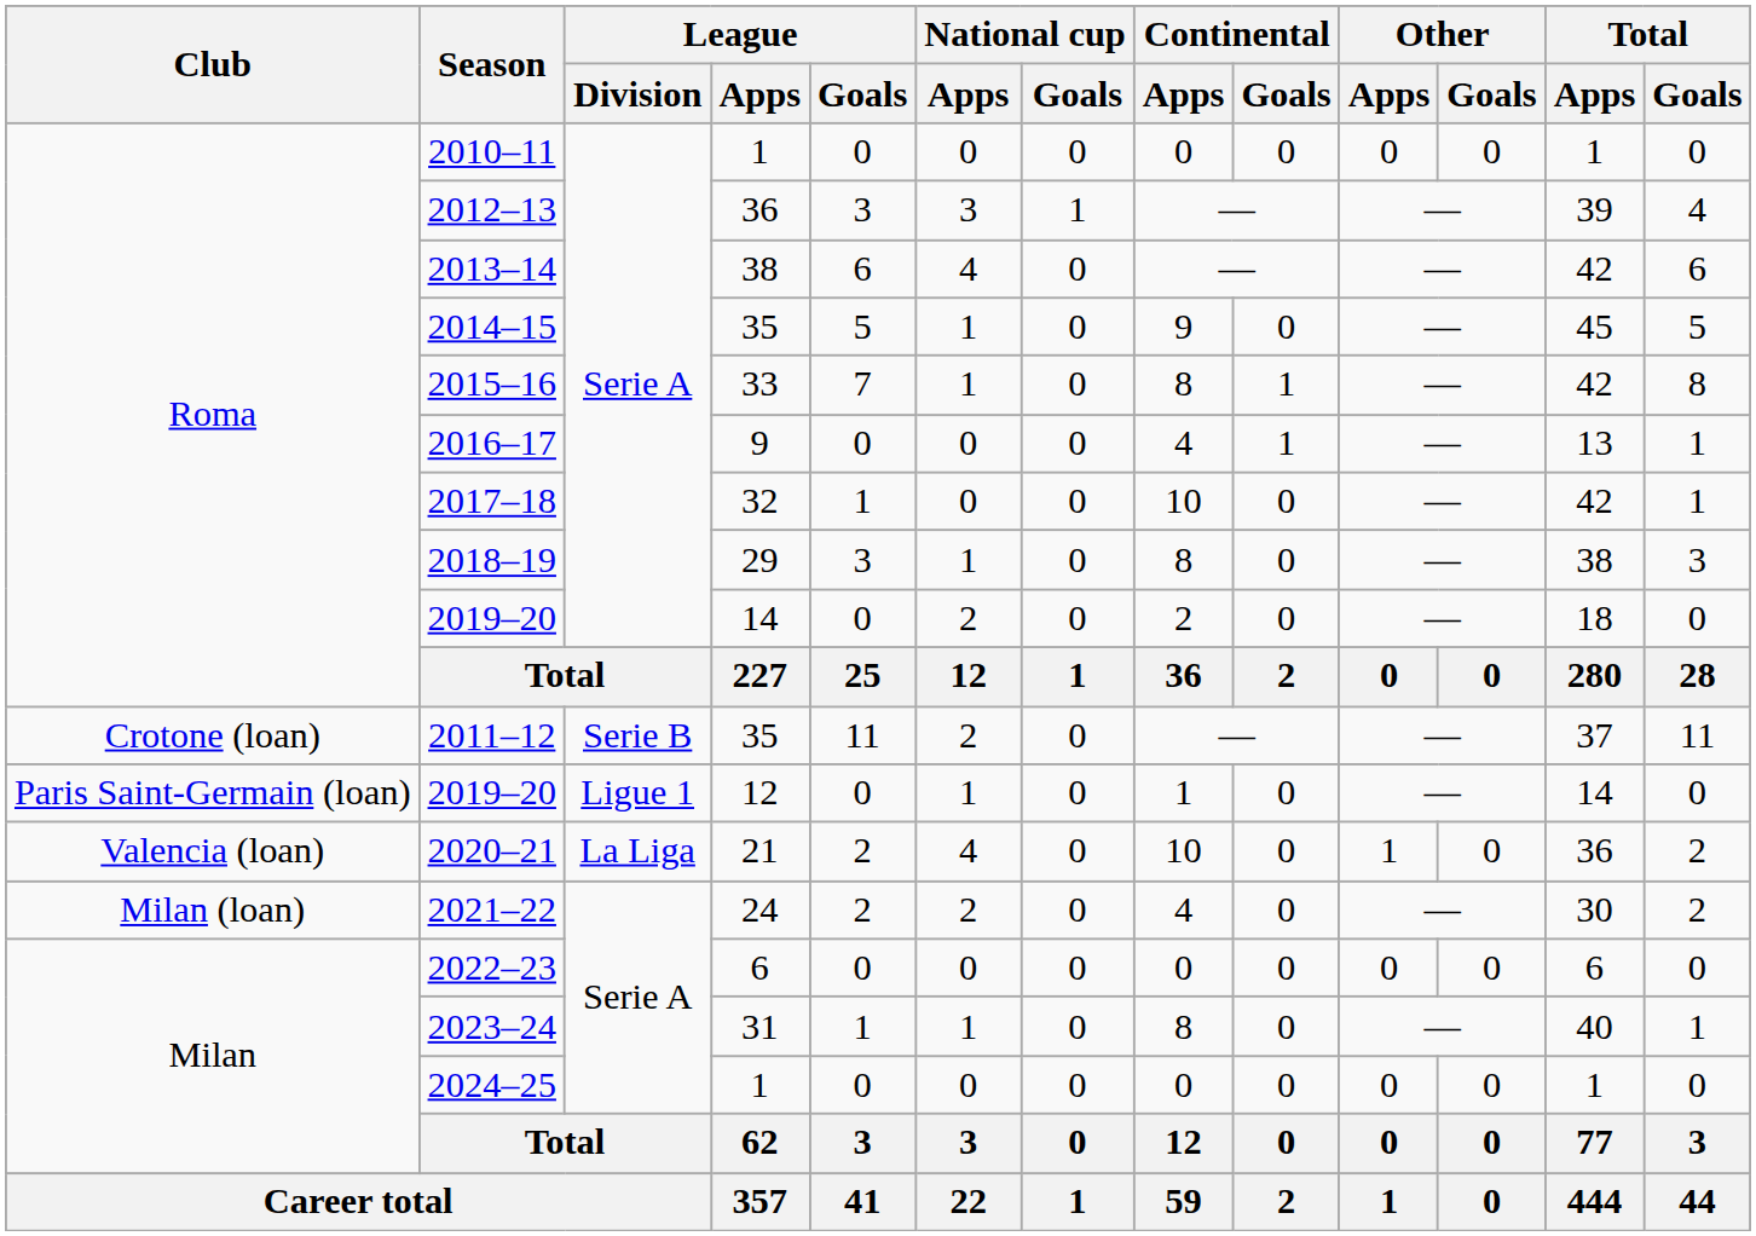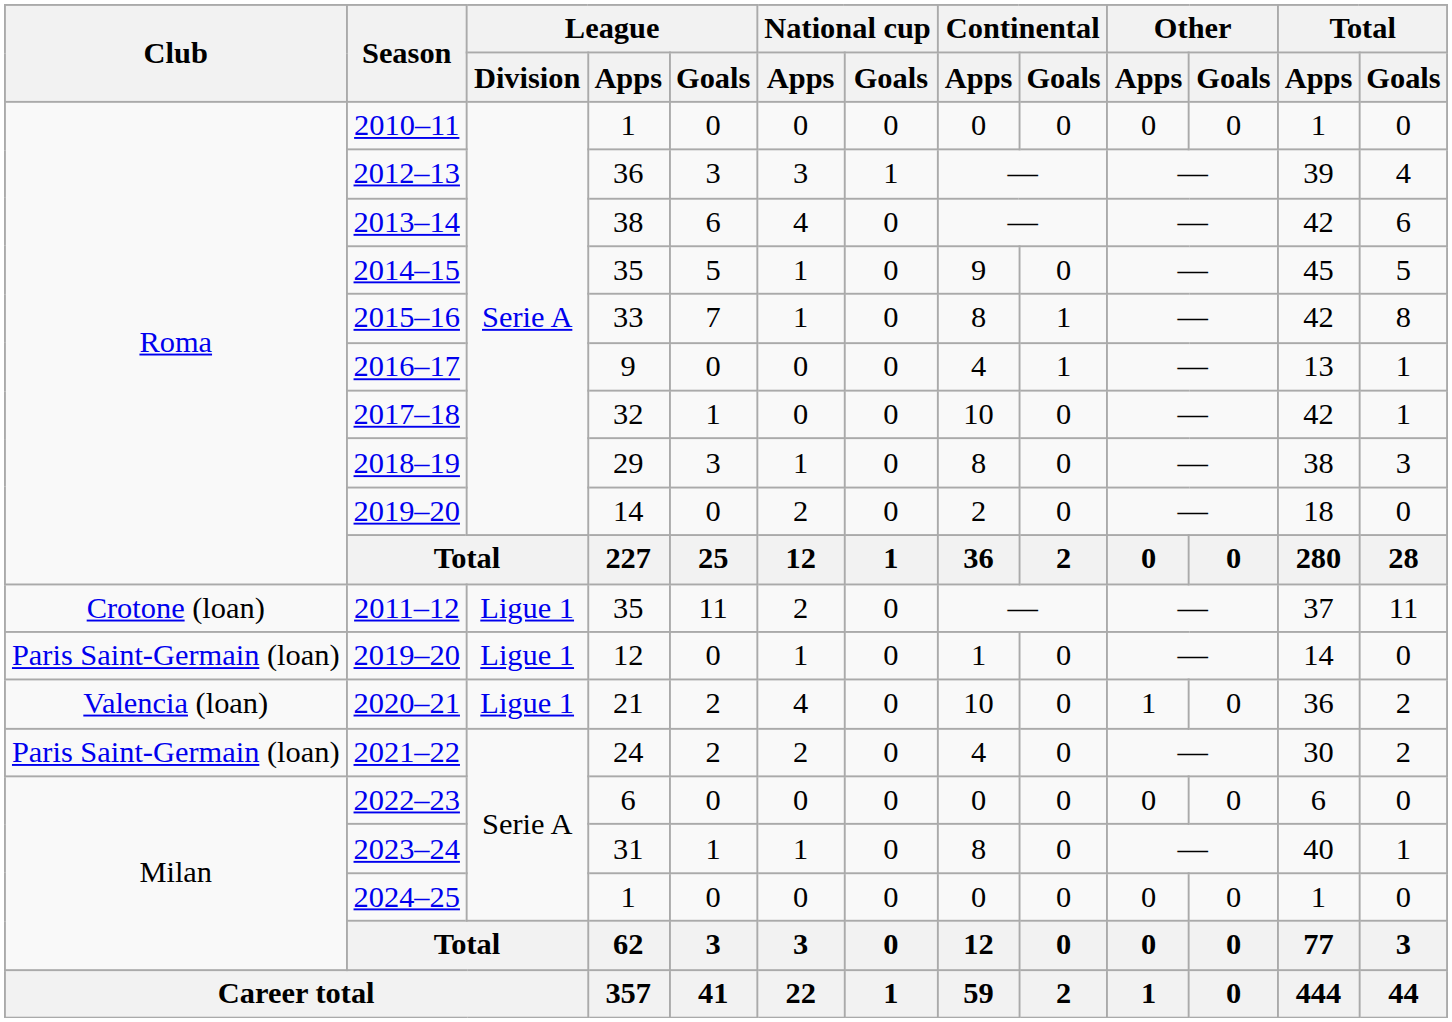 <table class="wikitable" style="text-align:center">
 <tr>
 <th rowspan="2">Club</th>
 <th rowspan="2">Season</th>
 <th colspan="3">League</th>
 <th colspan="2">National cup</th>
 <th colspan="2">Continental</th>
 <th colspan="2">Other</th>
 <th colspan="2">Total</th>
 </tr>
 <tr>
 <th>Division</th>
 <th>Apps</th>
 <th>Goals</th>
 <th>Apps</th>
 <th>Goals</th>
 <th>Apps</th>
 <th>Goals</th>
 <th>Apps</th>
 <th>Goals</th>
 <th>Apps</th>
 <th>Goals</th>
 </tr>
 <tr>
 <td rowspan="10"><a href='#'>Roma</a></td>
 <td><a href='#'>2010–11</a></td>
 <td rowspan="9"><a href='#'>Serie A</a></td>
 <td>1</td>
 <td>0</td>
 <td>0</td>
 <td>0</td>
 <td>0</td>
 <td>0</td>
 <td>0</td>
 <td>0</td>
 <td>1</td>
 <td>0</td>
 </tr>
 <tr>
 <td><a href='#'>2012–13</a></td>
 <td>36</td>
 <td>3</td>
 <td>3</td>
 <td>1</td>
 <td colspan="2">—</td>
 <td colspan="2">—</td>
 <td>39</td>
 <td>4</td>
 </tr>
 <tr>
 <td><a href='#'>2013–14</a></td>
 <td>38</td>
 <td>6</td>
 <td>4</td>
 <td>0</td>
 <td colspan="2">—</td>
 <td colspan="2">—</td>
 <td>42</td>
 <td>6</td>
 </tr>
 <tr>
 <td><a href='#'>2014–15</a></td>
 <td>35</td>
 <td>5</td>
 <td>1</td>
 <td>0</td>
 <td>9</td>
 <td>0</td>
 <td colspan="2">—</td>
 <td>45</td>
 <td>5</td>
 </tr>
 <tr>
 <td><a href='#'>2015–16</a></td>
 <td>33</td>
 <td>7</td>
 <td>1</td>
 <td>0</td>
 <td>8</td>
 <td>1</td>
 <td colspan="2">—</td>
 <td>42</td>
 <td>8</td>
 </tr>
 <tr>
 <td><a href='#'>2016–17</a></td>
 <td>9</td>
 <td>0</td>
 <td>0</td>
 <td>0</td>
 <td>4</td>
 <td>1</td>
 <td colspan="2">—</td>
 <td>13</td>
 <td>1</td>
 </tr>
 <tr>
 <td><a href='#'>2017–18</a></td>
 <td>32</td>
 <td>1</td>
 <td>0</td>
 <td>0</td>
 <td>10</td>
 <td>0</td>
 <td colspan="2">—</td>
 <td>42</td>
 <td>1</td>
 </tr>
 <tr>
 <td><a href='#'>2018–19</a></td>
 <td>29</td>
 <td>3</td>
 <td>1</td>
 <td>0</td>
 <td>8</td>
 <td>0</td>
 <td colspan="2">—</td>
 <td>38</td>
 <td>3</td>
 </tr>
 <tr>
 <td><a href='#'>2019–20</a></td>
 <td>14</td>
 <td>0</td>
 <td>2</td>
 <td>0</td>
 <td>2</td>
 <td>0</td>
 <td colspan="2">—</td>
 <td>18</td>
 <td>0</td>
 </tr>
 <tr>
 <th colspan="2">Total</th>
 <th>227</th>
 <th>25</th>
 <th>12</th>
 <th>1</th>
 <th>36</th>
 <th>2</th>
 <th>0</th>
 <th>0</th>
 <th>280</th>
 <th>28</th>
 </tr>
 <tr>
 <td><a href='#'>Crotone</a> (loan)</td>
 <td><a href='#'>2011–12</a></td>
-<td><a href='#'>Serie B</a></td>
+<td><a href='#'>Ligue 1</a></td>
 <td>35</td>
 <td>11</td>
 <td>2</td>
 <td>0</td>
 <td colspan="2">—</td>
 <td colspan="2">—</td>
 <td>37</td>
 <td>11</td>
 </tr>
 <tr>
 <td><a href='#'>Paris Saint-Germain</a> (loan)</td>
 <td><a href='#'>2019–20</a></td>
 <td><a href='#'>Ligue 1</a></td>
 <td>12</td>
 <td>0</td>
 <td>1</td>
 <td>0</td>
 <td>1</td>
 <td>0</td>
 <td colspan="2">—</td>
 <td>14</td>
 <td>0</td>
 </tr>
 <tr>
 <td><a href='#'>Valencia</a> (loan)</td>
 <td><a href='#'>2020–21</a></td>
-<td><a href='#'>La Liga</a></td>
+<td><a href='#'>Ligue 1</a></td>
 <td>21</td>
 <td>2</td>
 <td>4</td>
 <td>0</td>
 <td>10</td>
 <td>0</td>
 <td>1</td>
 <td>0</td>
 <td>36</td>
 <td>2</td>
 </tr>
 <tr>
-<td><a href='#'>Milan</a> (loan)</td>
+<td><a href='#'>Paris Saint-Germain</a> (loan)</td>
 <td><a href='#'>2021–22</a></td>
 <td rowspan="4">Serie A</td>
 <td>24</td>
 <td>2</td>
 <td>2</td>
 <td>0</td>
 <td>4</td>
 <td>0</td>
 <td colspan="2">—</td>
 <td>30</td>
 <td>2</td>
 </tr>
 <tr>
 <td rowspan="4">Milan</td>
 <td><a href='#'>2022–23</a></td>
 <td>6</td>
 <td>0</td>
 <td>0</td>
 <td>0</td>
 <td>0</td>
 <td>0</td>
 <td>0</td>
 <td>0</td>
 <td>6</td>
 <td>0</td>
 </tr>
 <tr>
 <td><a href='#'>2023–24</a></td>
 <td>31</td>
 <td>1</td>
 <td>1</td>
 <td>0</td>
 <td>8</td>
 <td>0</td>
 <td colspan="2">—</td>
 <td>40</td>
 <td>1</td>
 </tr>
 <tr>
 <td><a href='#'>2024–25</a></td>
 <td>1</td>
 <td>0</td>
 <td>0</td>
 <td>0</td>
 <td>0</td>
 <td>0</td>
 <td>0</td>
 <td>0</td>
 <td>1</td>
 <td>0</td>
 </tr>
 <tr>
 <th colspan="2">Total</th>
 <th>62</th>
 <th>3</th>
 <th>3</th>
 <th>0</th>
 <th>12</th>
 <th>0</th>
 <th>0</th>
 <th>0</th>
 <th>77</th>
 <th>3</th>
 </tr>
 <tr>
 <th colspan="3">Career total</th>
 <th>357</th>
 <th>41</th>
 <th>22</th>
 <th>1</th>
 <th>59</th>
 <th>2</th>
 <th>1</th>
 <th>0</th>
 <th>444</th>
 <th>44</th>
 </tr>
 </table>
